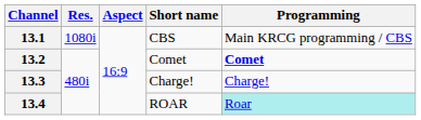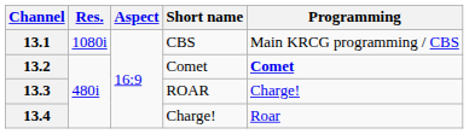 <table class="wikitable">
 <tr>
 <th><a href='#'>Channel</a></th>
 <th><a href='#'>Res.</a></th>
 <th><a href='#'>Aspect</a></th>
 <th>Short name</th>
 <th>Programming</th>
 </tr>
 <tr>
 <th scope = "row">13.1</th>
 <td><a href='#'>1080i</a></td>
 <td rowspan=4><a href='#'>16:9</a></td>
 <td>CBS</td>
 <td>Main KRCG programming / <a href='#'>CBS</a></td>
 </tr>
 <tr>
 <th scope = "row">13.2</th>
 <td rowspan=3><a href='#'>480i</a></td>
 <td>Comet</td>
 <td><strong><a href='#'>Comet</a></strong></td>
 </tr>
 <tr>
 <th scope = "row">13.3</th>
-<td>Charge!</td>
+<td>ROAR</td>
 <td><a href='#'>Charge!</a></td>
 </tr>
 <tr>
 <th scope = "row">13.4</th>
-<td>ROAR</td>
-<td style="background: paleturquoise;"><a href='#'>Roar</a></td>
+<td>Charge!</td>
+<td><a href='#'>Roar</a></td>
 </tr>
 </table>
